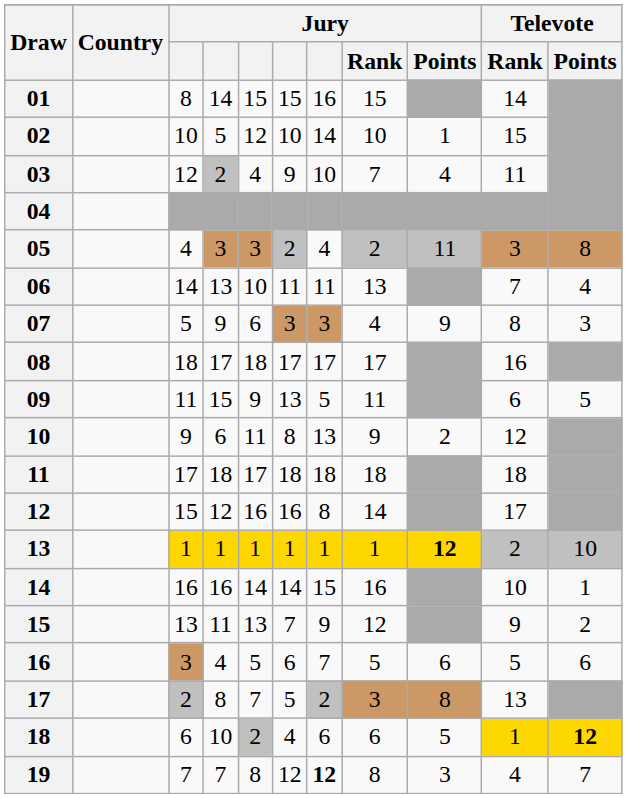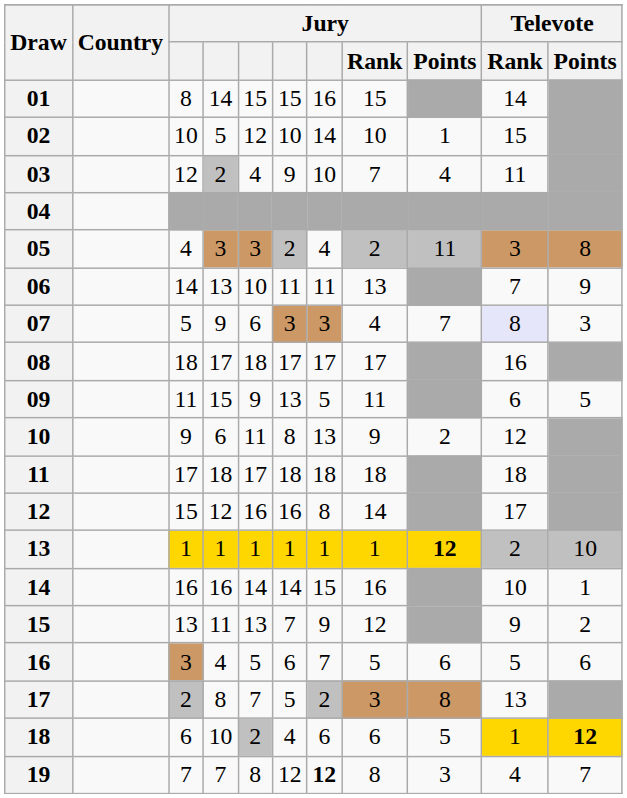 <table class="sortable wikitable collapsible plainrowheaders" style="text-align:center;">
 <tr>
 </tr>
 <tr>
 <th scope="col" rowspan="2">Draw</th>
 <th scope="col" rowspan="2">Country</th>
 <th scope="col" colspan="7">Jury</th>
 <th scope="col" colspan="2">Televote</th>
 </tr>
 <tr>
 <th scope="col"><small></small></th>
 <th scope="col"><small></small></th>
 <th scope="col"><small></small></th>
 <th scope="col"><small></small></th>
 <th scope="col"><small></small></th>
 <th scope="col">Rank</th>
 <th scope="col">Points</th>
 <th scope="col">Rank</th>
 <th scope="col">Points</th>
 </tr>
 <tr>
 <th scope="row" style="text-align:center;">01</th>
 <td style="text-align:left;"></td>
 <td>8</td>
 <td>14</td>
 <td>15</td>
 <td>15</td>
 <td>16</td>
 <td>15</td>
 <td style="background:#AAAAAA;"></td>
 <td>14</td>
 <td style="background:#AAAAAA;"></td>
 </tr>
 <tr>
 <th scope="row" style="text-align:center;">02</th>
 <td style="text-align:left;"></td>
 <td>10</td>
 <td>5</td>
 <td>12</td>
 <td>10</td>
 <td>14</td>
 <td>10</td>
 <td>1</td>
 <td>15</td>
 <td style="background:#AAAAAA;"></td>
 </tr>
 <tr>
 <th scope="row" style="text-align:center;">03</th>
 <td style="text-align:left;"></td>
 <td>12</td>
 <td style="background:silver;">2</td>
 <td>4</td>
 <td>9</td>
 <td>10</td>
 <td>7</td>
 <td>4</td>
 <td>11</td>
 <td style="background:#AAAAAA;"></td>
 </tr>
 <tr class="sortbottom">
 <th scope="row" style="text-align:center;">04</th>
 <td style="text-align:left;"></td>
 <td style="background:#AAAAAA;"></td>
 <td style="background:#AAAAAA;"></td>
 <td style="background:#AAAAAA;"></td>
 <td style="background:#AAAAAA;"></td>
 <td style="background:#AAAAAA;"></td>
 <td style="background:#AAAAAA;"></td>
 <td style="background:#AAAAAA;"></td>
 <td style="background:#AAAAAA;"></td>
 <td style="background:#AAAAAA;"></td>
 </tr>
 <tr>
 <th scope="row" style="text-align:center;">05</th>
 <td style="text-align:left;"></td>
 <td>4</td>
 <td style="background:#CC9966;">3</td>
 <td style="background:#CC9966;">3</td>
 <td style="background:silver;">2</td>
 <td>4</td>
 <td style="background:silver;">2</td>
 <td style="background:silver;">11</td>
 <td style="background:#CC9966;">3</td>
 <td style="background:#CC9966;">8</td>
 </tr>
 <tr>
 <th scope="row" style="text-align:center;">06</th>
 <td style="text-align:left;"></td>
 <td>14</td>
 <td>13</td>
 <td>10</td>
 <td>11</td>
 <td>11</td>
 <td>13</td>
 <td style="background:#AAAAAA;"></td>
 <td>7</td>
-<td>4</td>
+<td>9</td>
 </tr>
 <tr>
 <th scope="row" style="text-align:center;">07</th>
 <td style="text-align:left;"></td>
 <td>5</td>
 <td>9</td>
 <td>6</td>
 <td style="background:#CC9966;">3</td>
 <td style="background:#CC9966;">3</td>
 <td>4</td>
-<td>9</td>
-<td>8</td>
+<td>7</td>
+<td style="background: lavender;">8</td>
 <td>3</td>
 </tr>
 <tr>
 <th scope="row" style="text-align:center;">08</th>
 <td style="text-align:left;"></td>
 <td>18</td>
 <td>17</td>
 <td>18</td>
 <td>17</td>
 <td>17</td>
 <td>17</td>
 <td style="background:#AAAAAA;"></td>
 <td>16</td>
 <td style="background:#AAAAAA;"></td>
 </tr>
 <tr>
 <th scope="row" style="text-align:center;">09</th>
 <td style="text-align:left;"></td>
 <td>11</td>
 <td>15</td>
 <td>9</td>
 <td>13</td>
 <td>5</td>
 <td>11</td>
 <td style="background:#AAAAAA;"></td>
 <td>6</td>
 <td>5</td>
 </tr>
 <tr>
 <th scope="row" style="text-align:center;">10</th>
 <td style="text-align:left;"></td>
 <td>9</td>
 <td>6</td>
 <td>11</td>
 <td>8</td>
 <td>13</td>
 <td>9</td>
 <td>2</td>
 <td>12</td>
 <td style="background:#AAAAAA;"></td>
 </tr>
 <tr>
 <th scope="row" style="text-align:center;">11</th>
 <td style="text-align:left;"></td>
 <td>17</td>
 <td>18</td>
 <td>17</td>
 <td>18</td>
 <td>18</td>
 <td>18</td>
 <td style="background:#AAAAAA;"></td>
 <td>18</td>
 <td style="background:#AAAAAA;"></td>
 </tr>
 <tr>
 <th scope="row" style="text-align:center;">12</th>
 <td style="text-align:left;"></td>
 <td>15</td>
 <td>12</td>
 <td>16</td>
 <td>16</td>
 <td>8</td>
 <td>14</td>
 <td style="background:#AAAAAA;"></td>
 <td>17</td>
 <td style="background:#AAAAAA;"></td>
 </tr>
 <tr>
 <th scope="row" style="text-align:center;">13</th>
 <td style="text-align:left;"></td>
 <td style="background:gold;">1</td>
 <td style="background:gold;">1</td>
 <td style="background:gold;">1</td>
 <td style="background:gold;">1</td>
 <td style="background:gold;">1</td>
 <td style="background:gold;">1</td>
 <td style="background:gold;"><strong>12</strong></td>
 <td style="background:silver;">2</td>
 <td style="background:silver;">10</td>
 </tr>
 <tr>
 <th scope="row" style="text-align:center;">14</th>
 <td style="text-align:left;"></td>
 <td>16</td>
 <td>16</td>
 <td>14</td>
 <td>14</td>
 <td>15</td>
 <td>16</td>
 <td style="background:#AAAAAA;"></td>
 <td>10</td>
 <td>1</td>
 </tr>
 <tr>
 <th scope="row" style="text-align:center;">15</th>
 <td style="text-align:left;"></td>
 <td>13</td>
 <td>11</td>
 <td>13</td>
 <td>7</td>
 <td>9</td>
 <td>12</td>
 <td style="background:#AAAAAA;"></td>
 <td>9</td>
 <td>2</td>
 </tr>
 <tr>
 <th scope="row" style="text-align:center;">16</th>
 <td style="text-align:left;"></td>
 <td style="background:#CC9966;">3</td>
 <td>4</td>
 <td>5</td>
 <td>6</td>
 <td>7</td>
 <td>5</td>
 <td>6</td>
 <td>5</td>
 <td>6</td>
 </tr>
 <tr>
 <th scope="row" style="text-align:center;">17</th>
 <td style="text-align:left;"></td>
 <td style="background:silver;">2</td>
 <td>8</td>
 <td>7</td>
 <td>5</td>
 <td style="background:silver;">2</td>
 <td style="background:#CC9966;">3</td>
 <td style="background:#CC9966;">8</td>
 <td>13</td>
 <td style="background:#AAAAAA;"></td>
 </tr>
 <tr>
 <th scope="row" style="text-align:center;">18</th>
 <td style="text-align:left;"></td>
 <td>6</td>
 <td>10</td>
 <td style="background:silver;">2</td>
 <td>4</td>
 <td>6</td>
 <td>6</td>
 <td>5</td>
 <td style="background:gold;">1</td>
 <td style="background:gold;"><strong>12</strong></td>
 </tr>
 <tr>
 <th scope="row" style="text-align:center;">19</th>
 <td style="text-align:left;"></td>
 <td>7</td>
 <td>7</td>
 <td>8</td>
 <td>12</td>
 <td><strong>12</strong></td>
 <td>8</td>
 <td>3</td>
 <td>4</td>
 <td>7</td>
 </tr>
 </table>
